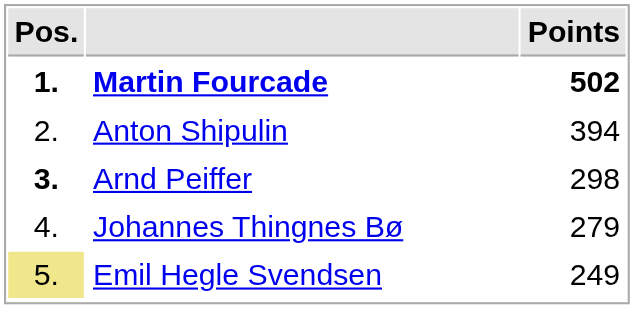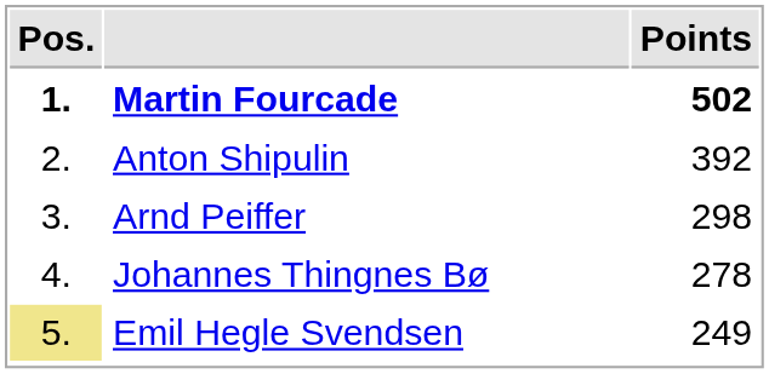 <table cellspacing="1" cellpadding="3" style="border:1px solid #AAAAAA;font-size:90%">
 <tr bgcolor="#E4E4E4">
 <th style="border-bottom:1px solid #AAAAAA" width=10>Pos.</th>
 <th style="border-bottom:1px solid #AAAAAA" width=200></th>
 <th style="border-bottom:1px solid #AAAAAA" width=20>Points</th>
 </tr>
 <tr>
 <td align="center"><strong>1.</strong></td>
 <td> <strong><a href='#'>Martin Fourcade</a></strong></td>
 <td align="right"><strong>502</strong></td>
 </tr>
 <tr>
 <td align="center">2.</td>
 <td> <a href='#'>Anton Shipulin</a></td>
-<td align="right">394</td>
+<td align="right">392</td>
 </tr>
 <tr>
-<td align="center"><strong>3.</strong></td>
+<td align="center">3.</td>
 <td> <a href='#'>Arnd Peiffer</a></td>
 <td align="right">298</td>
 </tr>
 <tr>
 <td align="center">4.</td>
 <td> <a href='#'>Johannes Thingnes Bø</a></td>
-<td align="right">279</td>
+<td align="right">278</td>
 </tr>
 <tr>
 <td align="center" style="background: khaki;">5.</td>
 <td> <a href='#'>Emil Hegle Svendsen</a></td>
 <td align="right">249</td>
 </tr>
 <tr>
 </tr>
 </table>
